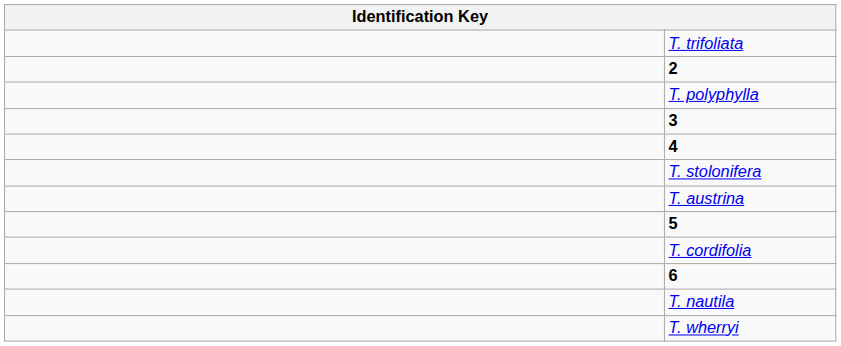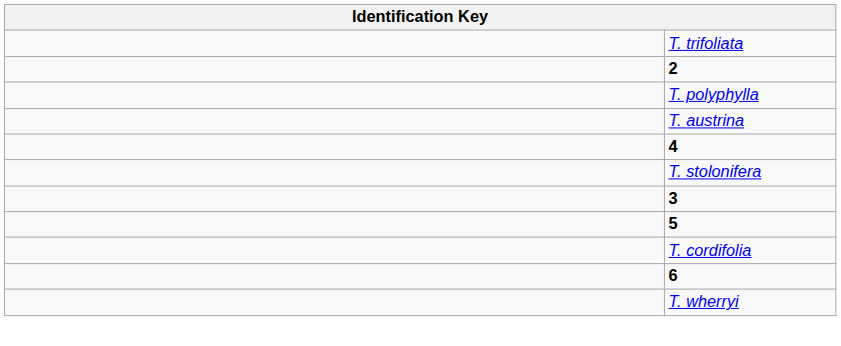 <table class="wikitable">
 <tr>
 <th colspan="2">Identification Key</th>
 </tr>
 <tr>
 <td style="vertical-align: top; text-align: left; width: 40em;"></td>
 <td style="vertical-align: top; text-align: left; width: 10em; white-space: nowrap;"><a href='#'><em>T. trifoliata</em></a></td>
 </tr>
 <tr>
 <td style="vertical-align: top; text-align: left; width: 40em;"></td>
 <td style="vertical-align: top; text-align: left; width: 10em; white-space: nowrap;"><strong>2</strong></td>
 </tr>
 <tr>
 <td style="vertical-align: top; text-align: left; width: 40em;"></td>
 <td style="vertical-align: top; text-align: left; width: 10em; white-space: nowrap;"><a href='#'><em>T. polyphylla</em></a></td>
 </tr>
 <tr>
 <td style="vertical-align: top; text-align: left; width: 40em;"></td>
-<td style="vertical-align: top; text-align: left; width: 10em; white-space: nowrap;"><strong>3</strong></td>
+<td style="vertical-align: top; text-align: left; width: 10em; white-space: nowrap;"><a href='#'><em>T. austrina</em></a></td>
 </tr>
 <tr>
 <td style="vertical-align: top; text-align: left; width: 40em;"></td>
 <td style="vertical-align: top; text-align: left; width: 10em; white-space: nowrap;"><strong>4</strong></td>
 </tr>
 <tr>
 <td style="vertical-align: top; text-align: left; width: 40em;"></td>
 <td style="vertical-align: top; text-align: left; width: 10em; white-space: nowrap;"><a href='#'><em>T. stolonifera</em></a></td>
 </tr>
 <tr>
 <td style="vertical-align: top; text-align: left; width: 40em;"></td>
-<td style="vertical-align: top; text-align: left; width: 10em; white-space: nowrap;"><a href='#'><em>T. austrina</em></a></td>
+<td style="vertical-align: top; text-align: left; width: 10em; white-space: nowrap;"><strong>3</strong></td>
 </tr>
 <tr>
 <td style="vertical-align: top; text-align: left; width: 40em;"></td>
 <td style="vertical-align: top; text-align: left; width: 10em; white-space: nowrap;"><strong>5</strong></td>
 </tr>
 <tr>
 <td style="vertical-align: top; text-align: left; width: 40em;"></td>
 <td style="vertical-align: top; text-align: left; width: 10em; white-space: nowrap;"><a href='#'><em>T. cordifolia</em></a></td>
 </tr>
 <tr>
 <td style="vertical-align: top; text-align: left; width: 40em;"></td>
 <td style="vertical-align: top; text-align: left; width: 10em; white-space: nowrap;"><strong>6</strong></td>
 </tr>
 <tr>
 <td style="vertical-align: top; text-align: left; width: 40em;"></td>
-<td style="vertical-align: top; text-align: left; width: 10em; white-space: nowrap;"><a href='#'><em>T. nautila</em></a></td>
-</tr>
-<tr>
-<td style="vertical-align: top; text-align: left; width: 40em;"></td>
 <td style="vertical-align: top; text-align: left; width: 10em; white-space: nowrap;"><a href='#'><em>T. wherryi</em></a></td>
 </tr>
 </table>
